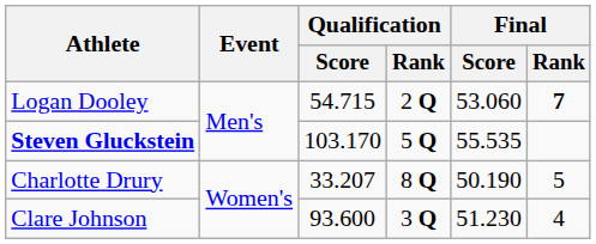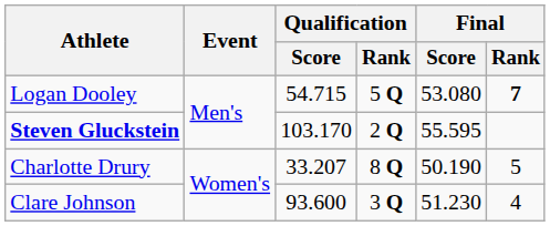 <table class="wikitable" style="font-size:90%">
 <tr>
 <th rowspan=2>Athlete</th>
 <th rowspan=2>Event</th>
 <th colspan="2">Qualification</th>
 <th colspan="2">Final</th>
 </tr>
 <tr style="font-size:95%">
 <th>Score</th>
 <th>Rank</th>
 <th>Score</th>
 <th>Rank</th>
 </tr>
 <tr align=center>
 <td align=left><a href='#'>Logan Dooley</a></td>
 <td align=left rowspan=2><a href='#'>Men's</a></td>
 <td>54.715</td>
-<td>2 <strong>Q</strong></td>
-<td>53.060</td>
+<td>5 <strong>Q</strong></td>
+<td>53.080</td>
 <td><strong>7</strong></td>
 </tr>
 <tr align=center>
 <td align=left><strong><a href='#'>Steven Gluckstein</a></strong></td>
 <td>103.170</td>
-<td>5 <strong>Q</strong></td>
-<td>55.535</td>
+<td>2 <strong>Q</strong></td>
+<td>55.595</td>
 <td></td>
 </tr>
 <tr align=center>
 <td align=left><a href='#'>Charlotte Drury</a></td>
 <td align=left rowspan=2><a href='#'>Women's</a></td>
 <td>33.207</td>
 <td>8 <strong>Q</strong></td>
 <td>50.190</td>
 <td>5</td>
 </tr>
 <tr align=center>
 <td align=left><a href='#'>Clare Johnson</a></td>
 <td>93.600</td>
 <td>3 <strong>Q</strong></td>
 <td>51.230</td>
 <td>4</td>
 </tr>
 </table>
